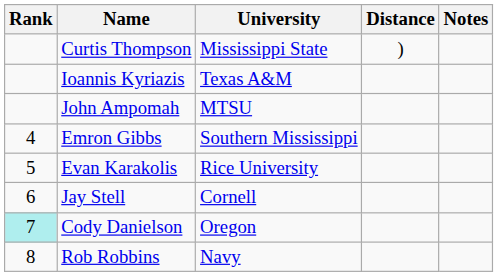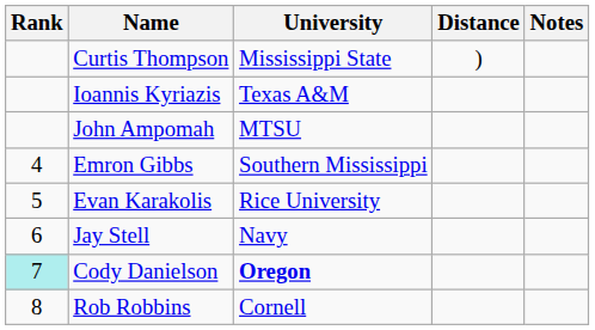 <table class="wikitable sortable" style="text-align:center">
 <tr>
 <th>Rank</th>
 <th>Name</th>
 <th>University</th>
 <th>Distance</th>
 <th>Notes</th>
 </tr>
 <tr>
 <td></td>
 <td align=left><a href='#'>Curtis Thompson</a></td>
 <td align=left><a href='#'>Mississippi State</a></td>
 <td>)</td>
 <td></td>
 </tr>
 <tr>
 <td></td>
 <td align=left><a href='#'>Ioannis Kyriazis</a> </td>
 <td align=left><a href='#'>Texas A&M</a></td>
 <td></td>
 <td></td>
 </tr>
 <tr>
 <td></td>
 <td align=left><a href='#'>John Ampomah</a> </td>
 <td align=left><a href='#'>MTSU</a></td>
 <td></td>
 <td></td>
 </tr>
 <tr>
 <td>4</td>
 <td align=left><a href='#'>Emron Gibbs</a> </td>
 <td align=left><a href='#'>Southern Mississippi</a></td>
 <td></td>
 <td></td>
 </tr>
 <tr>
 <td>5</td>
 <td align=left><a href='#'>Evan Karakolis</a> </td>
 <td align=left><a href='#'>Rice University</a></td>
 <td></td>
 <td></td>
 </tr>
 <tr>
 <td>6</td>
 <td align=left><a href='#'>Jay Stell</a></td>
-<td align=left><a href='#'>Cornell</a></td>
+<td align=left><a href='#'>Navy</a></td>
 <td></td>
 <td></td>
 </tr>
 <tr>
 <td style="background: paleturquoise;">7</td>
 <td align=left><a href='#'>Cody Danielson</a></td>
-<td align=left><a href='#'>Oregon</a></td>
+<td align=left><strong><a href='#'>Oregon</a></strong></td>
 <td></td>
 <td></td>
 </tr>
 <tr>
 <td>8</td>
 <td align=left><a href='#'>Rob Robbins</a></td>
-<td align=left><a href='#'>Navy</a></td>
+<td align=left><a href='#'>Cornell</a></td>
 <td></td>
 <td></td>
 </tr>
 </table>
